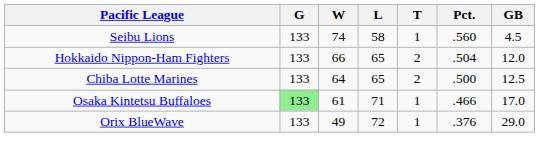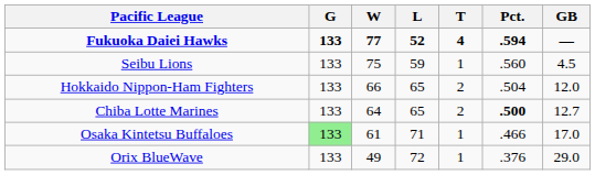 <table class="wikitable" width="50%" style="text-align:center;">
 <tr>
 <th width="35%"><a href='#'>Pacific League</a></th>
 <th width="5%"><strong>G</strong></th>
 <th width="5%"><strong>W</strong></th>
 <th width="5%"><strong>L</strong></th>
 <th width="5%"><strong>T</strong></th>
 <th width="7%"><strong>Pct.</strong></th>
 <th width="5%"><strong>GB</strong></th>
 </tr>
 <tr align="center">
+<td><strong><a href='#'>Fukuoka Daiei Hawks</a></strong></td>
+<td><strong>133</strong></td>
+<td><strong>77</strong></td>
+<td><strong>52</strong></td>
+<td><strong>4</strong></td>
+<td><strong>.594</strong></td>
+<td><strong>—</strong></td>
+</tr>
+<tr align="center">
 <td><a href='#'>Seibu Lions</a></td>
 <td>133</td>
-<td>74</td>
-<td>58</td>
+<td>75</td>
+<td>59</td>
 <td>1</td>
 <td>.560</td>
 <td>4.5</td>
 </tr>
 <tr align="center">
 <td><a href='#'>Hokkaido Nippon-Ham Fighters</a></td>
 <td>133</td>
 <td>66</td>
 <td>65</td>
 <td>2</td>
 <td>.504</td>
 <td>12.0</td>
 </tr>
 <tr align="center">
 <td><a href='#'>Chiba Lotte Marines</a></td>
 <td>133</td>
 <td>64</td>
 <td>65</td>
 <td>2</td>
-<td>.500</td>
-<td>12.5</td>
+<td><strong>.500</strong></td>
+<td>12.7</td>
 </tr>
 <tr align="center">
 <td><a href='#'>Osaka Kintetsu Buffaloes</a></td>
 <td style="background: lightgreen;">133</td>
 <td>61</td>
 <td>71</td>
 <td>1</td>
 <td>.466</td>
 <td>17.0</td>
 </tr>
 <tr align="center">
 <td><a href='#'>Orix BlueWave</a></td>
 <td>133</td>
 <td>49</td>
 <td>72</td>
 <td>1</td>
 <td>.376</td>
 <td>29.0</td>
 </tr>
 </table>
